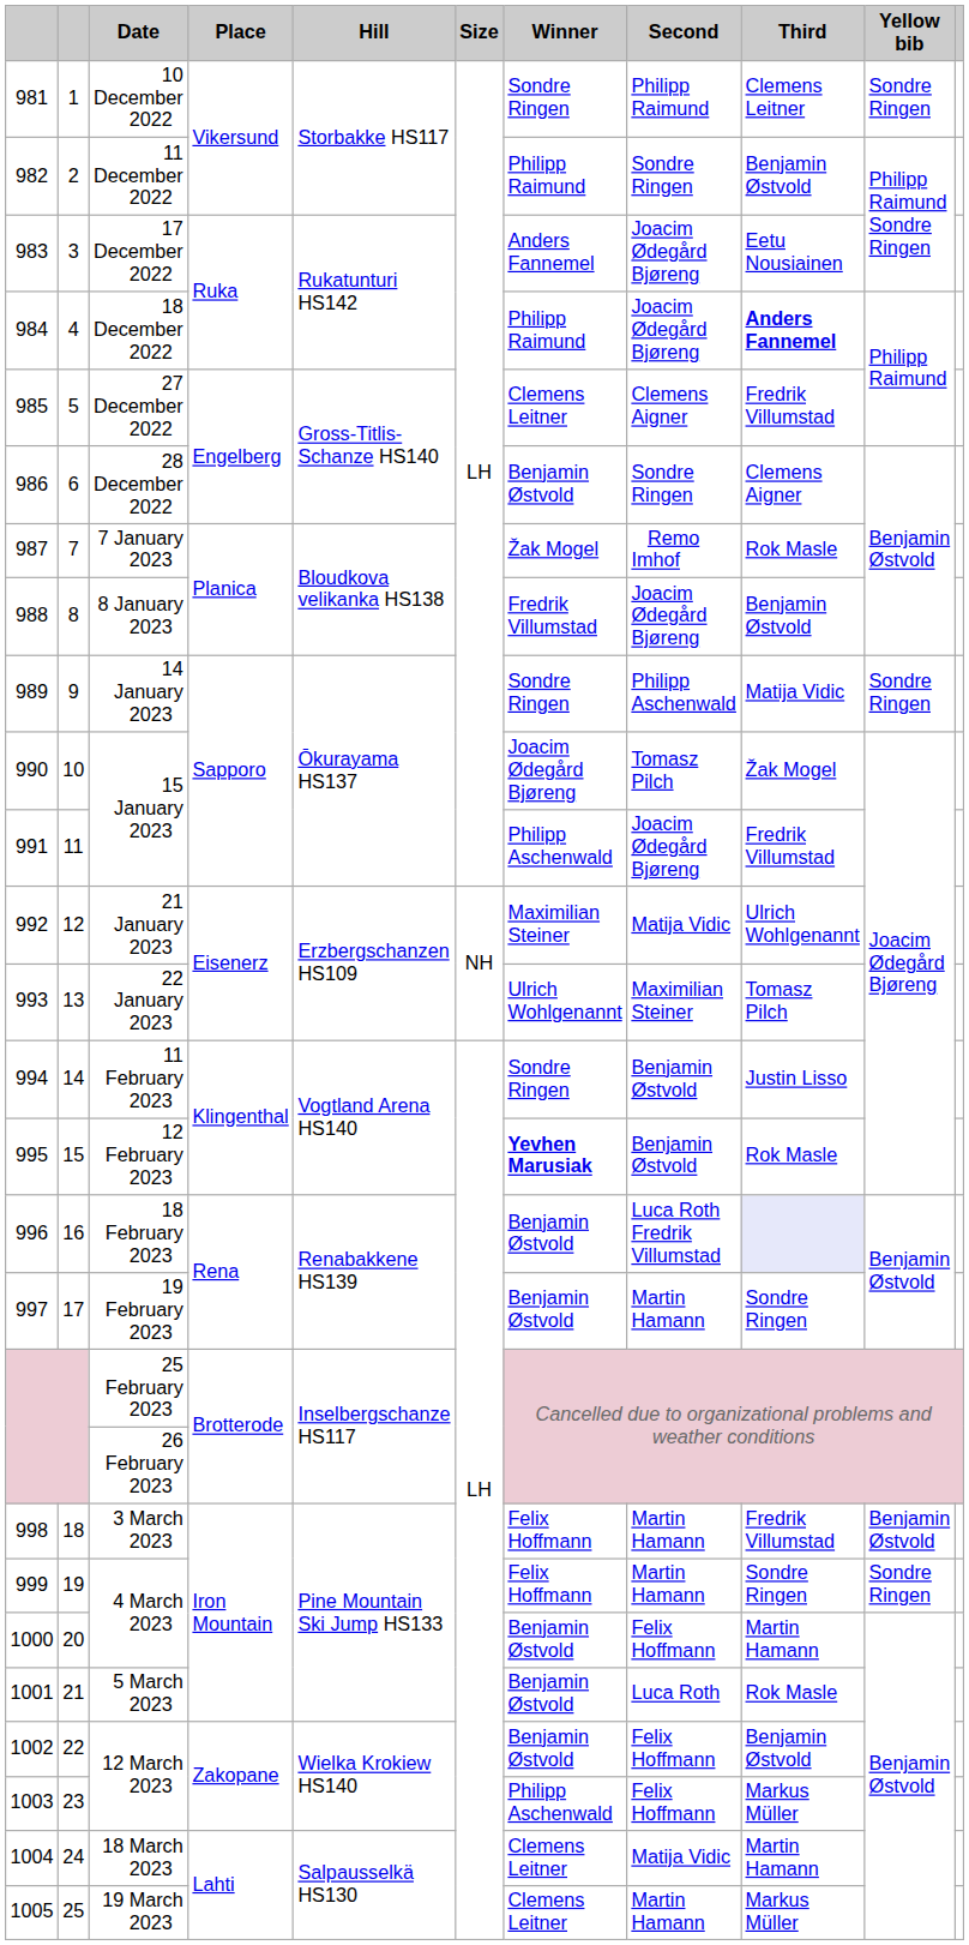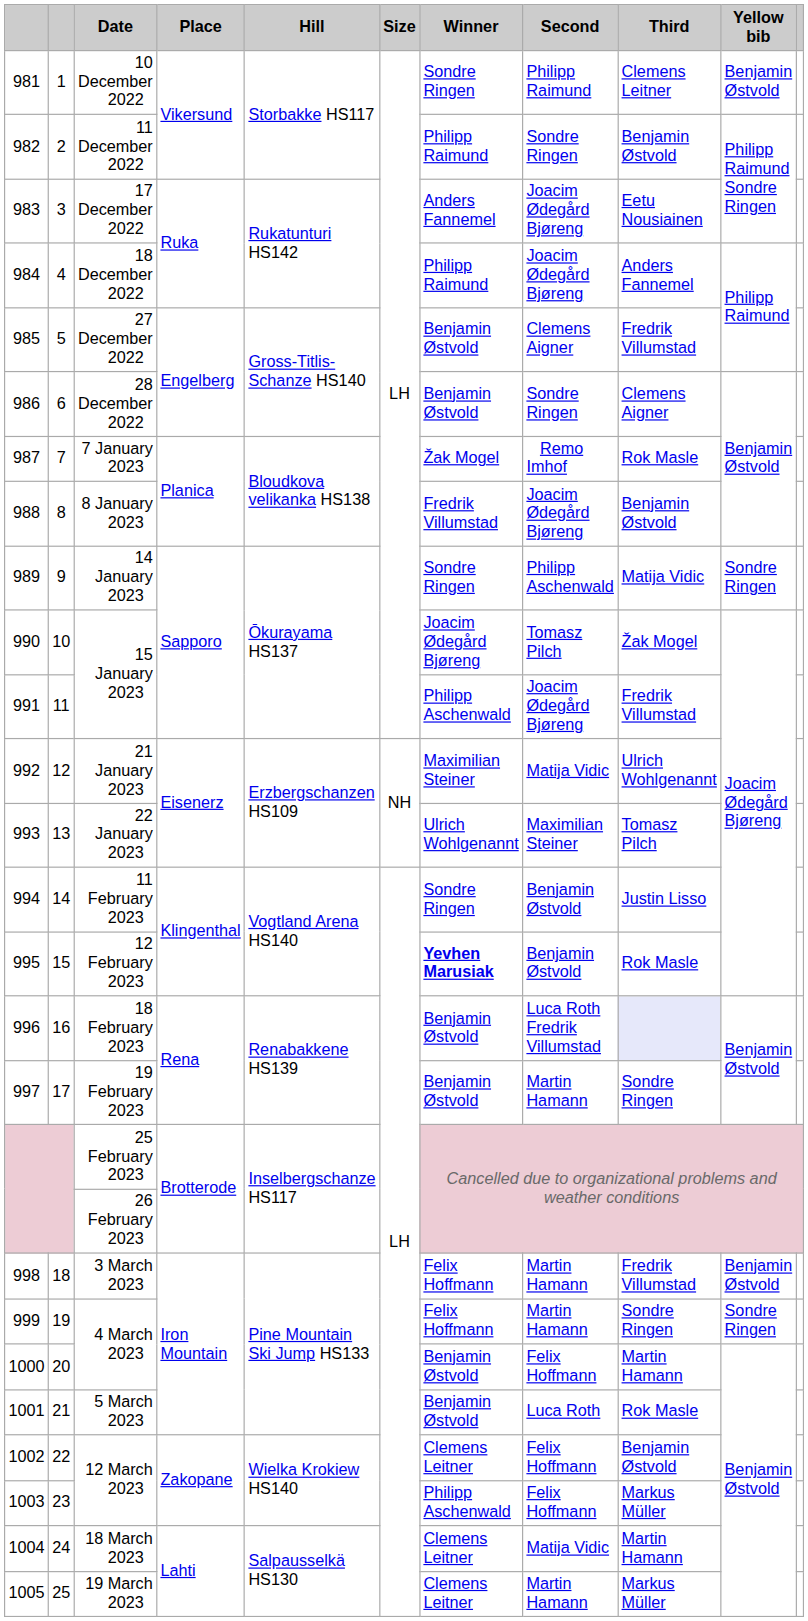 <table class="wikitable plainrowheaders" style="background:#fff; font-size:86%; line-height:16px; border:grey solid 1px; border-collapse:collapse;">
 <tr>
 <th scope="col" style="background:#ccc; width=30 px;"></th>
 <th scope="col" style="background:#ccc; width=45 px;"></th>
 <th scope="col" style="background:#ccc; width:140px;">Date</th>
 <th scope="col" style="background:#ccc; width:150px;">Place</th>
 <th scope="col" style="background:#ccc; width:240px;">Hill</th>
 <th scope="col" style="background:#ccc; width:20px;">Size</th>
 <th scope="col" style="background:#ccc; width:195px;">Winner</th>
 <th scope="col" style="background:#ccc; width:195px;">Second</th>
 <th scope="col" style="background:#ccc; width:195px;">Third</th>
 <th scope="col" style="background:#ccc; width:180px;">Yellow bib</th>
 <th scope="col" style="background:#ccc; width:10px;"></th>
 </tr>
 <tr>
 <td align="center">981</td>
 <td align="center">1</td>
 <td align="right">10 December 2022  </td>
 <td rowspan=2> <a href='#'>Vikersund</a></td>
 <td rowspan=2><a href='#'>Storbakke</a> HS117</td>
 <td rowspan=11 align="center">LH</td>
 <td> <a href='#'>Sondre Ringen</a></td>
 <td> <a href='#'>Philipp Raimund</a></td>
 <td> <a href='#'>Clemens Leitner</a></td>
-<td> <a href='#'>Sondre Ringen</a></td>
+<td> <a href='#'>Benjamin Østvold</a></td>
 <td></td>
 </tr>
 <tr>
 <td align="center">982</td>
 <td align="center">2</td>
 <td align="right">11 December 2022  </td>
 <td> <a href='#'>Philipp Raimund</a></td>
 <td> <a href='#'>Sondre Ringen</a></td>
 <td> <a href='#'>Benjamin Østvold</a></td>
 <td rowspan=2> <a href='#'>Philipp Raimund</a><br> <a href='#'>Sondre Ringen</a></td>
 <td></td>
 </tr>
 <tr>
 <td align="center">983</td>
 <td align="center">3</td>
 <td align="right">17 December 2022  </td>
 <td rowspan=2> <a href='#'>Ruka</a></td>
 <td rowspan=2><a href='#'>Rukatunturi</a> HS142</td>
 <td> <a href='#'>Anders Fannemel</a></td>
 <td> <a href='#'>Joacim Ødegård Bjøreng</a></td>
 <td> <a href='#'>Eetu Nousiainen</a></td>
 <td></td>
 </tr>
 <tr>
 <td align="center">984</td>
 <td align="center">4</td>
 <td align="right">18 December 2022  </td>
 <td> <a href='#'>Philipp Raimund</a></td>
 <td> <a href='#'>Joacim Ødegård Bjøreng</a></td>
-<td><strong> <a href='#'>Anders Fannemel</a></strong></td>
+<td> <a href='#'>Anders Fannemel</a></td>
 <td rowspan=2> <a href='#'>Philipp Raimund</a></td>
 <td></td>
 </tr>
 <tr>
 <td align="center">985</td>
 <td align="center">5</td>
 <td align="right">27 December 2022  </td>
 <td rowspan=2>   <a href='#'>Engelberg</a></td>
 <td rowspan=2><a href='#'>Gross-Titlis-Schanze</a> HS140</td>
-<td> <a href='#'>Clemens Leitner</a></td>
+<td> <a href='#'>Benjamin Østvold</a></td>
 <td> <a href='#'>Clemens Aigner</a></td>
 <td> <a href='#'>Fredrik Villumstad</a></td>
 <td></td>
 </tr>
 <tr>
 <td align="center">986</td>
 <td align="center">6</td>
 <td align="right">28 December 2022  </td>
 <td> <a href='#'>Benjamin Østvold</a></td>
 <td> <a href='#'>Sondre Ringen</a></td>
 <td> <a href='#'>Clemens Aigner</a></td>
 <td rowspan=3> <a href='#'>Benjamin Østvold</a></td>
 <td></td>
 </tr>
 <tr>
 <td align="center">987</td>
 <td align="center">7</td>
 <td align="right">7 January 2023  </td>
 <td rowspan=2> <a href='#'>Planica</a></td>
 <td rowspan=2><a href='#'>Bloudkova velikanka</a> HS138</td>
 <td> <a href='#'>Žak Mogel</a></td>
 <td>   <a href='#'>Remo Imhof</a></td>
 <td> <a href='#'>Rok Masle</a></td>
 <td></td>
 </tr>
 <tr>
 <td align="center">988</td>
 <td align="center">8</td>
 <td align="right">8 January 2023  </td>
 <td> <a href='#'>Fredrik Villumstad</a></td>
 <td> <a href='#'>Joacim Ødegård Bjøreng</a></td>
 <td> <a href='#'>Benjamin Østvold</a></td>
 <td></td>
 </tr>
 <tr>
 <td align="center">989</td>
 <td align="center">9</td>
 <td align="right">14 January 2023  </td>
 <td rowspan=3> <a href='#'>Sapporo</a></td>
 <td rowspan=3><a href='#'>Ōkurayama</a> HS137</td>
 <td> <a href='#'>Sondre Ringen</a></td>
 <td> <a href='#'>Philipp Aschenwald</a></td>
 <td> <a href='#'>Matija Vidic</a></td>
 <td> <a href='#'>Sondre Ringen</a></td>
 <td></td>
 </tr>
 <tr>
 <td align="center">990</td>
 <td align="center">10</td>
 <td rowspan=2 align="right">15 January 2023  </td>
 <td> <a href='#'>Joacim Ødegård Bjøreng</a></td>
 <td> <a href='#'>Tomasz Pilch</a></td>
 <td> <a href='#'>Žak Mogel</a></td>
 <td rowspan=6> <a href='#'>Joacim Ødegård Bjøreng</a></td>
 <td></td>
 </tr>
 <tr>
 <td align="center">991</td>
 <td align="center">11</td>
 <td> <a href='#'>Philipp Aschenwald</a></td>
 <td> <a href='#'>Joacim Ødegård Bjøreng</a></td>
 <td> <a href='#'>Fredrik Villumstad</a></td>
 <td></td>
 </tr>
 <tr>
 <td align="center">992</td>
 <td align="center">12</td>
 <td align="right">21 January 2023  </td>
 <td rowspan=2> <a href='#'>Eisenerz</a></td>
 <td rowspan=2><a href='#'>Erzbergschanzen</a> HS109</td>
 <td rowspan=2 align="center">NH</td>
 <td> <a href='#'>Maximilian Steiner</a></td>
 <td> <a href='#'>Matija Vidic</a></td>
 <td> <a href='#'>Ulrich Wohlgenannt</a></td>
 <td></td>
 </tr>
 <tr>
 <td align="center">993</td>
 <td align="center">13</td>
 <td align="right">22 January 2023  </td>
 <td> <a href='#'>Ulrich Wohlgenannt</a></td>
 <td> <a href='#'>Maximilian Steiner</a></td>
 <td> <a href='#'>Tomasz Pilch</a></td>
 <td></td>
 </tr>
 <tr>
 <td align="center">994</td>
 <td align="center">14</td>
 <td align="right">11 February 2023  </td>
 <td rowspan=2> <a href='#'>Klingenthal</a></td>
 <td rowspan=2><a href='#'>Vogtland Arena</a> HS140</td>
 <td rowspan=14 align="center">LH</td>
 <td> <a href='#'>Sondre Ringen</a></td>
 <td> <a href='#'>Benjamin Østvold</a></td>
 <td> <a href='#'>Justin Lisso</a></td>
 <td></td>
 </tr>
 <tr>
 <td align="center">995</td>
 <td align="center">15</td>
 <td align="right">12 February 2023  </td>
 <td><strong> <a href='#'>Yevhen Marusiak</a></strong></td>
 <td> <a href='#'>Benjamin Østvold</a></td>
 <td> <a href='#'>Rok Masle</a></td>
 <td></td>
 </tr>
 <tr>
 <td align="center">996</td>
 <td align="center">16</td>
 <td align="right">18 February 2023  </td>
 <td rowspan=2> <a href='#'>Rena</a></td>
 <td rowspan=2><a href='#'>Renabakkene</a> HS139</td>
 <td> <a href='#'>Benjamin Østvold</a></td>
 <td> <a href='#'>Luca Roth</a><br> <a href='#'>Fredrik Villumstad</a></td>
 <td bgcolor="E6E8FA"></td>
 <td rowspan=2> <a href='#'>Benjamin Østvold</a></td>
 <td></td>
 </tr>
 <tr>
 <td align="center">997</td>
 <td align="center">17</td>
 <td align="right">19 February 2023  </td>
 <td> <a href='#'>Benjamin Østvold</a></td>
 <td> <a href='#'>Martin Hamann</a></td>
 <td> <a href='#'>Sondre Ringen</a></td>
 <td></td>
 </tr>
 <tr>
 <td rowspan=2 colspan=2 align="center" bgcolor="EDCCD5"></td>
 <td align="right">25 February 2023  </td>
 <td rowspan=2> <a href='#'>Brotterode</a></td>
 <td rowspan=2><a href='#'>Inselbergschanze</a> HS117</td>
 <td align="center" colspan="5" rowspan="2" bgcolor="EDCCD5" style=color:#696969><em>Cancelled due to organizational problems and weather conditions</em></td>
 </tr>
 <tr>
 <td align="right">26 February 2023  </td>
 </tr>
 <tr>
 <td align="center">998</td>
 <td align="center">18</td>
 <td align="right">3 March 2023  </td>
 <td rowspan=4> <a href='#'>Iron Mountain</a></td>
 <td rowspan=4><a href='#'>Pine Mountain Ski Jump</a> HS133</td>
 <td> <a href='#'>Felix Hoffmann</a></td>
 <td> <a href='#'>Martin Hamann</a></td>
 <td> <a href='#'>Fredrik Villumstad</a></td>
 <td> <a href='#'>Benjamin Østvold</a></td>
 <td></td>
 </tr>
 <tr>
 <td align="center">999</td>
 <td align="center">19</td>
 <td rowspan=2 align="right">4 March 2023  </td>
 <td> <a href='#'>Felix Hoffmann</a></td>
 <td> <a href='#'>Martin Hamann</a></td>
 <td> <a href='#'>Sondre Ringen</a></td>
 <td> <a href='#'>Sondre Ringen</a></td>
 <td></td>
 </tr>
 <tr>
 <td align="center">1000</td>
 <td align="center">20</td>
 <td> <a href='#'>Benjamin Østvold</a></td>
 <td> <a href='#'>Felix Hoffmann</a></td>
 <td> <a href='#'>Martin Hamann</a></td>
 <td rowspan=6> <a href='#'>Benjamin Østvold</a></td>
 <td></td>
 </tr>
 <tr>
 <td align="center">1001</td>
 <td align="center">21</td>
 <td align="right">5 March 2023  </td>
 <td> <a href='#'>Benjamin Østvold</a></td>
 <td> <a href='#'>Luca Roth</a></td>
 <td> <a href='#'>Rok Masle</a></td>
 <td></td>
 </tr>
 <tr>
 <td align="center">1002</td>
 <td align="center">22</td>
 <td rowspan=2 align="right">12 March 2023  </td>
 <td rowspan=2> <a href='#'>Zakopane</a></td>
 <td rowspan=2><a href='#'>Wielka Krokiew</a> HS140</td>
-<td> <a href='#'>Benjamin Østvold</a></td>
+<td> <a href='#'>Clemens Leitner</a></td>
 <td> <a href='#'>Felix Hoffmann</a></td>
 <td> <a href='#'>Benjamin Østvold</a></td>
 <td></td>
 </tr>
 <tr>
 <td align="center">1003</td>
 <td align="center">23</td>
 <td> <a href='#'>Philipp Aschenwald</a></td>
 <td> <a href='#'>Felix Hoffmann</a></td>
 <td> <a href='#'>Markus Müller</a></td>
 <td></td>
 </tr>
 <tr>
 <td align="center">1004</td>
 <td align="center">24</td>
 <td align="right">18 March 2023  </td>
 <td rowspan=2> <a href='#'>Lahti</a></td>
 <td rowspan=2><a href='#'>Salpausselkä</a> HS130</td>
 <td> <a href='#'>Clemens Leitner</a></td>
 <td> <a href='#'>Matija Vidic</a></td>
 <td> <a href='#'>Martin Hamann</a></td>
 <td></td>
 </tr>
 <tr>
 <td align="center">1005</td>
 <td align="center">25</td>
 <td align="right">19 March 2023  </td>
 <td> <a href='#'>Clemens Leitner</a></td>
 <td> <a href='#'>Martin Hamann</a></td>
 <td> <a href='#'>Markus Müller</a></td>
 <td></td>
 </tr>
 </table>
